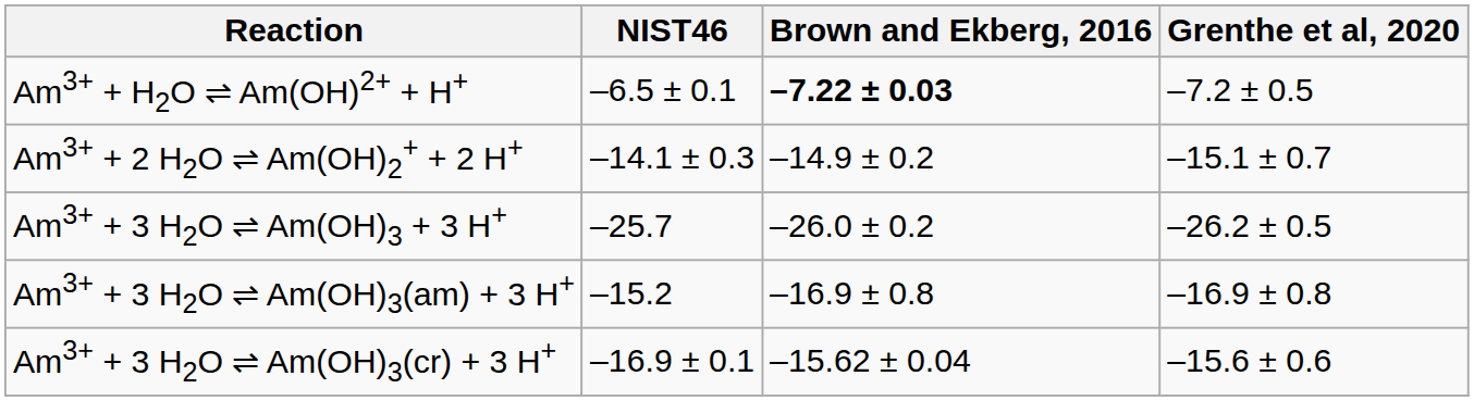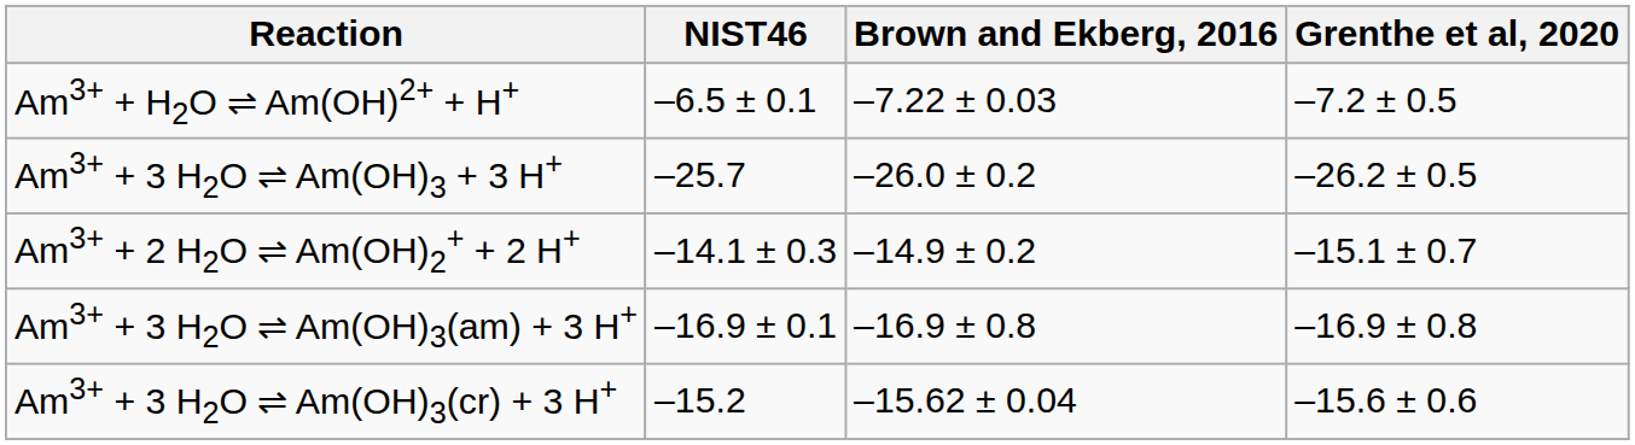 <table class="wikitable">
 <tr>
 <th>Reaction</th>
 <th>NIST46</th>
 <th>Brown and Ekberg, 2016</th>
 <th>Grenthe et al, 2020</th>
 </tr>
 <tr>
 <td>Am<sup>3+</sup> + H<sub>2</sub>O ⇌ Am(OH)<sup>2+</sup> + H<sup>+</sup></td>
 <td>–6.5 ± 0.1</td>
-<td><strong>–7.22 ± 0.03</strong></td>
+<td>–7.22 ± 0.03</td>
 <td>–7.2 ± 0.5</td>
+</tr>
+<tr>
+<td>Am<sup>3+</sup> + 3 H<sub>2</sub>O ⇌ Am(OH)<sub>3</sub> + 3 H<sup>+</sup></td>
+<td>–25.7</td>
+<td>–26.0 ± 0.2</td>
+<td>–26.2 ± 0.5</td>
 </tr>
 <tr>
 <td>Am<sup>3+</sup> + 2 H<sub>2</sub>O ⇌ Am(OH)<sub>2</sub><sup>+</sup> + 2 H<sup>+</sup></td>
 <td>–14.1 ± 0.3</td>
 <td>–14.9 ± 0.2</td>
 <td>–15.1 ± 0.7</td>
 </tr>
 <tr>
-<td>Am<sup>3+</sup> + 3 H<sub>2</sub>O ⇌ Am(OH)<sub>3</sub> + 3 H<sup>+</sup></td>
-<td>–25.7</td>
-<td>–26.0 ± 0.2</td>
-<td>–26.2 ± 0.5</td>
-</tr>
-<tr>
 <td>Am<sup>3+</sup> + 3 H<sub>2</sub>O ⇌ Am(OH)<sub>3</sub>(am) + 3 H<sup>+</sup></td>
-<td>–15.2</td>
+<td>–16.9 ± 0.1</td>
 <td>–16.9 ± 0.8</td>
 <td>–16.9 ± 0.8</td>
 </tr>
 <tr>
 <td>Am<sup>3+</sup> + 3 H<sub>2</sub>O ⇌ Am(OH)<sub>3</sub>(cr) + 3 H<sup>+</sup></td>
-<td>–16.9 ± 0.1</td>
+<td>–15.2</td>
 <td>–15.62 ± 0.04</td>
 <td>–15.6 ± 0.6</td>
 </tr>
 </table>
